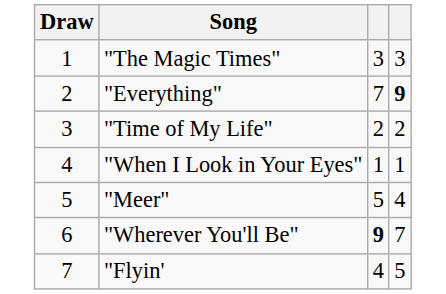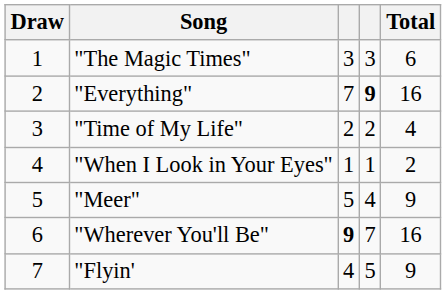 <table class="wikitable plainrowheaders" style="margin: 1em auto 1em auto; text-align:center;">
 <tr>
 <th>Draw</th>
 <th>Song</th>
 <th></th>
 <th></th>
+<th>Total</th>
 </tr>
 <tr>
 <td>1</td>
 <td align="left">"The Magic Times"</td>
 <td>3</td>
 <td>3</td>
+<td>6</td>
 </tr>
 <tr>
 <td>2</td>
 <td align="left">"Everything"</td>
 <td>7</td>
 <td><strong>9</strong></td>
+<td>16</td>
 </tr>
 <tr>
 <td>3</td>
 <td align="left">"Time of My Life"</td>
 <td>2</td>
 <td>2</td>
+<td>4</td>
 </tr>
 <tr>
 <td>4</td>
 <td align="left">"When I Look in Your Eyes"</td>
 <td>1</td>
 <td>1</td>
+<td>2</td>
 </tr>
 <tr>
 <td>5</td>
 <td align="left">"Meer"</td>
 <td>5</td>
 <td>4</td>
+<td>9</td>
 </tr>
 <tr>
 <td>6</td>
 <td align="left">"Wherever You'll Be"</td>
 <td><strong>9</strong></td>
 <td>7</td>
+<td>16</td>
 </tr>
 <tr>
 <td>7</td>
 <td align="left">"Flyin'</td>
 <td>4</td>
 <td>5</td>
+<td>9</td>
 </tr>
 </table>
